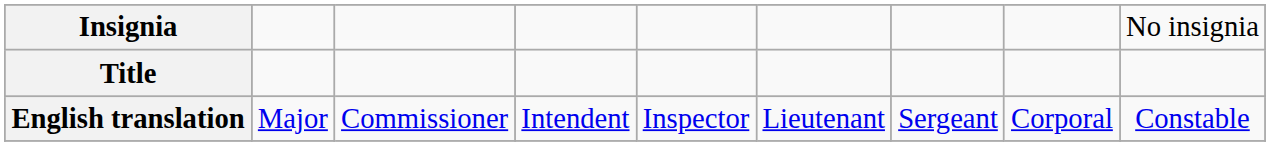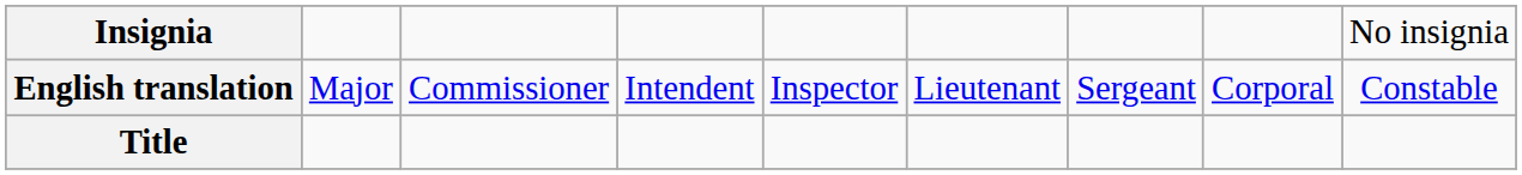 <table class="wikitable">
 <tr style="text-align:center">
 <th> Insignia</th>
 <td></td>
 <td></td>
 <td></td>
 <td></td>
 <td></td>
 <td></td>
 <td></td>
 <td>No insignia</td>
 </tr>
 <tr style="text-align:center">
+<th>English translation</th>
+<td><a href='#'>Major</a></td>
+<td><a href='#'>Commissioner</a></td>
+<td><a href='#'>Intendent</a></td>
+<td><a href='#'>Inspector</a></td>
+<td><a href='#'>Lieutenant</a></td>
+<td><a href='#'>Sergeant</a></td>
+<td><a href='#'>Corporal</a></td>
+<td><a href='#'>Constable</a></td>
+</tr>
+<tr style="text-align:center">
 <th>Title</th>
 <td></td>
 <td></td>
 <td></td>
 <td></td>
 <td></td>
 <td></td>
 <td></td>
 <td></td>
 </tr>
-<tr style="text-align:center">
-<th>English translation</th>
-<td><a href='#'>Major</a></td>
-<td><a href='#'>Commissioner</a></td>
-<td><a href='#'>Intendent</a></td>
-<td><a href='#'>Inspector</a></td>
-<td><a href='#'>Lieutenant</a></td>
-<td><a href='#'>Sergeant</a></td>
-<td><a href='#'>Corporal</a></td>
-<td><a href='#'>Constable</a></td>
-</tr>
 </table>
